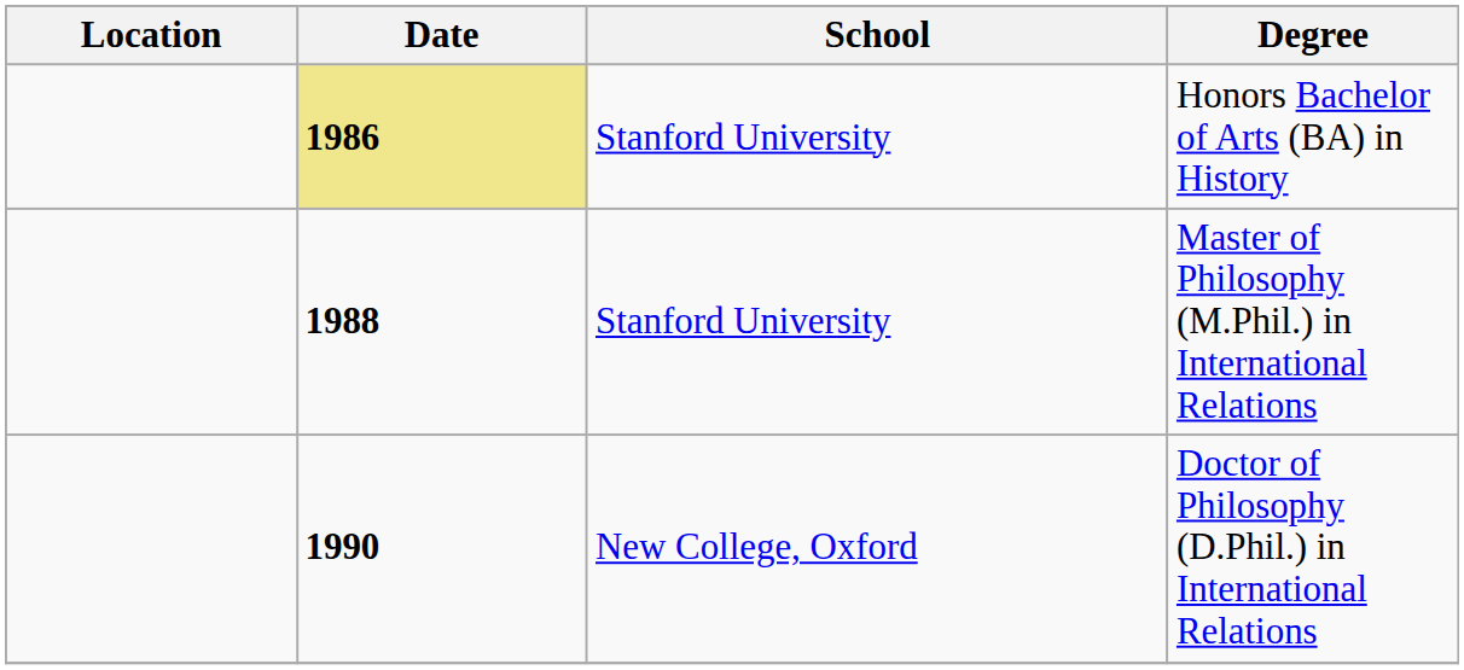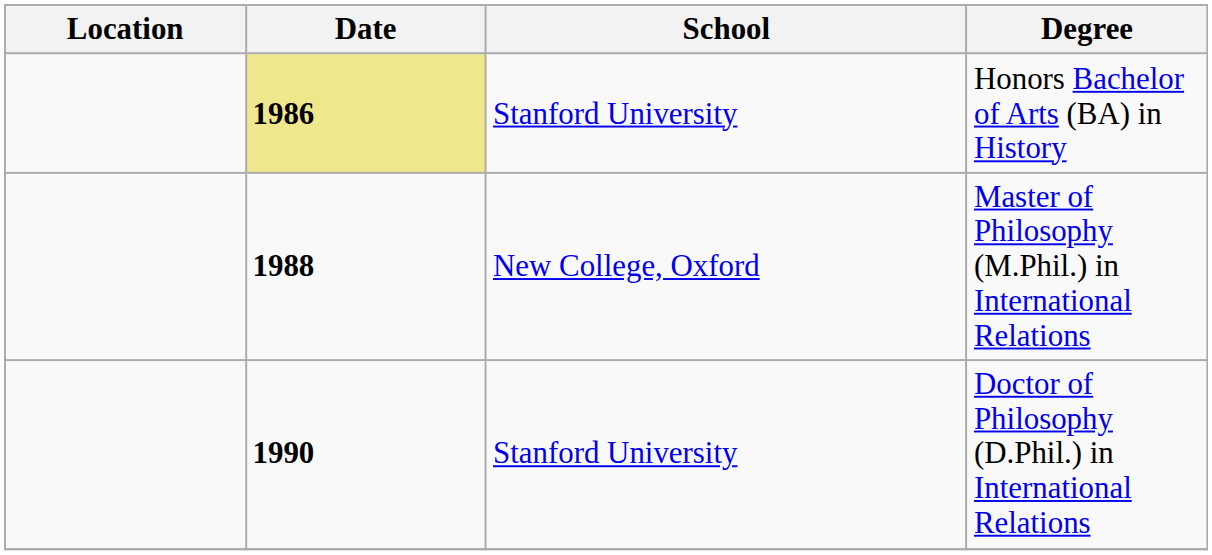 <table class="wikitable" style="width:100%;">
 <tr>
 <th style="width:20%;">Location</th>
 <th style="width:20%;">Date</th>
 <th style="width:40%;">School</th>
 <th style="width:20%;">Degree</th>
 </tr>
 <tr>
 <td></td>
 <td style="background: khaki;"><strong>1986</strong></td>
 <td><a href='#'>Stanford University</a></td>
 <td>Honors <a href='#'>Bachelor of Arts</a> (BA) in <a href='#'>History</a></td>
 </tr>
 <tr>
 <td></td>
 <td><strong>1988</strong></td>
-<td><a href='#'>Stanford University</a></td>
+<td><a href='#'>New College, Oxford</a></td>
 <td><a href='#'>Master of Philosophy</a> (M.Phil.) in <a href='#'>International Relations</a></td>
 </tr>
 <tr>
 <td></td>
 <td><strong>1990</strong></td>
-<td><a href='#'>New College, Oxford</a></td>
+<td><a href='#'>Stanford University</a></td>
 <td><a href='#'>Doctor of Philosophy</a> (D.Phil.) in <a href='#'>International Relations</a></td>
 </tr>
 <tr>
 </tr>
 </table>
